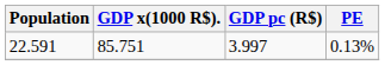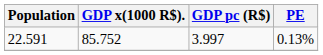 <table class="wikitable" border="1">
 <tr>
 <th>Population </th>
 <th><a href='#'>GDP</a> x(1000 R$).</th>
 <th><a href='#'>GDP pc</a> (R$)</th>
 <th><a href='#'>PE</a></th>
 </tr>
 <tr>
 <td>22.591</td>
-<td>85.751</td>
+<td>85.752</td>
 <td>3.997</td>
 <td>0.13%</td>
 </tr>
 <tr>
 </tr>
 </table>
